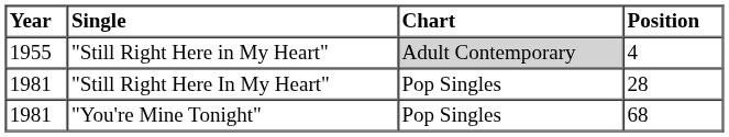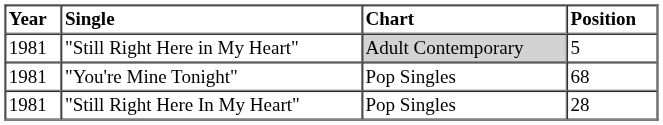 <table border=1 cellspacing=0 cellpadding=2 width="550px">
 <tr>
 <th align="left">Year</th>
 <th align="left">Single</th>
 <th align="left">Chart</th>
 <th align="left">Position</th>
 </tr>
 <tr>
-<td align="left">1955</td>
+<td align="left">1981</td>
 <td align="left">"Still Right Here in My Heart"</td>
 <td align="left" style="background: lightgrey;">Adult Contemporary</td>
-<td align="left">4</td>
+<td align="left">5</td>
+</tr>
+<tr>
+<td align="left">1981</td>
+<td align="left">"You're Mine Tonight"</td>
+<td align="left">Pop Singles</td>
+<td align="left">68</td>
 </tr>
 <tr>
 <td align="left">1981</td>
 <td align="left">"Still Right Here In My Heart"</td>
 <td align="left">Pop Singles</td>
 <td align="left">28</td>
 </tr>
 <tr>
-<td align="left">1981</td>
-<td align="left">"You're Mine Tonight"</td>
-<td align="left">Pop Singles</td>
-<td align="left">68</td>
-</tr>
-<tr>
 </tr>
 </table>
